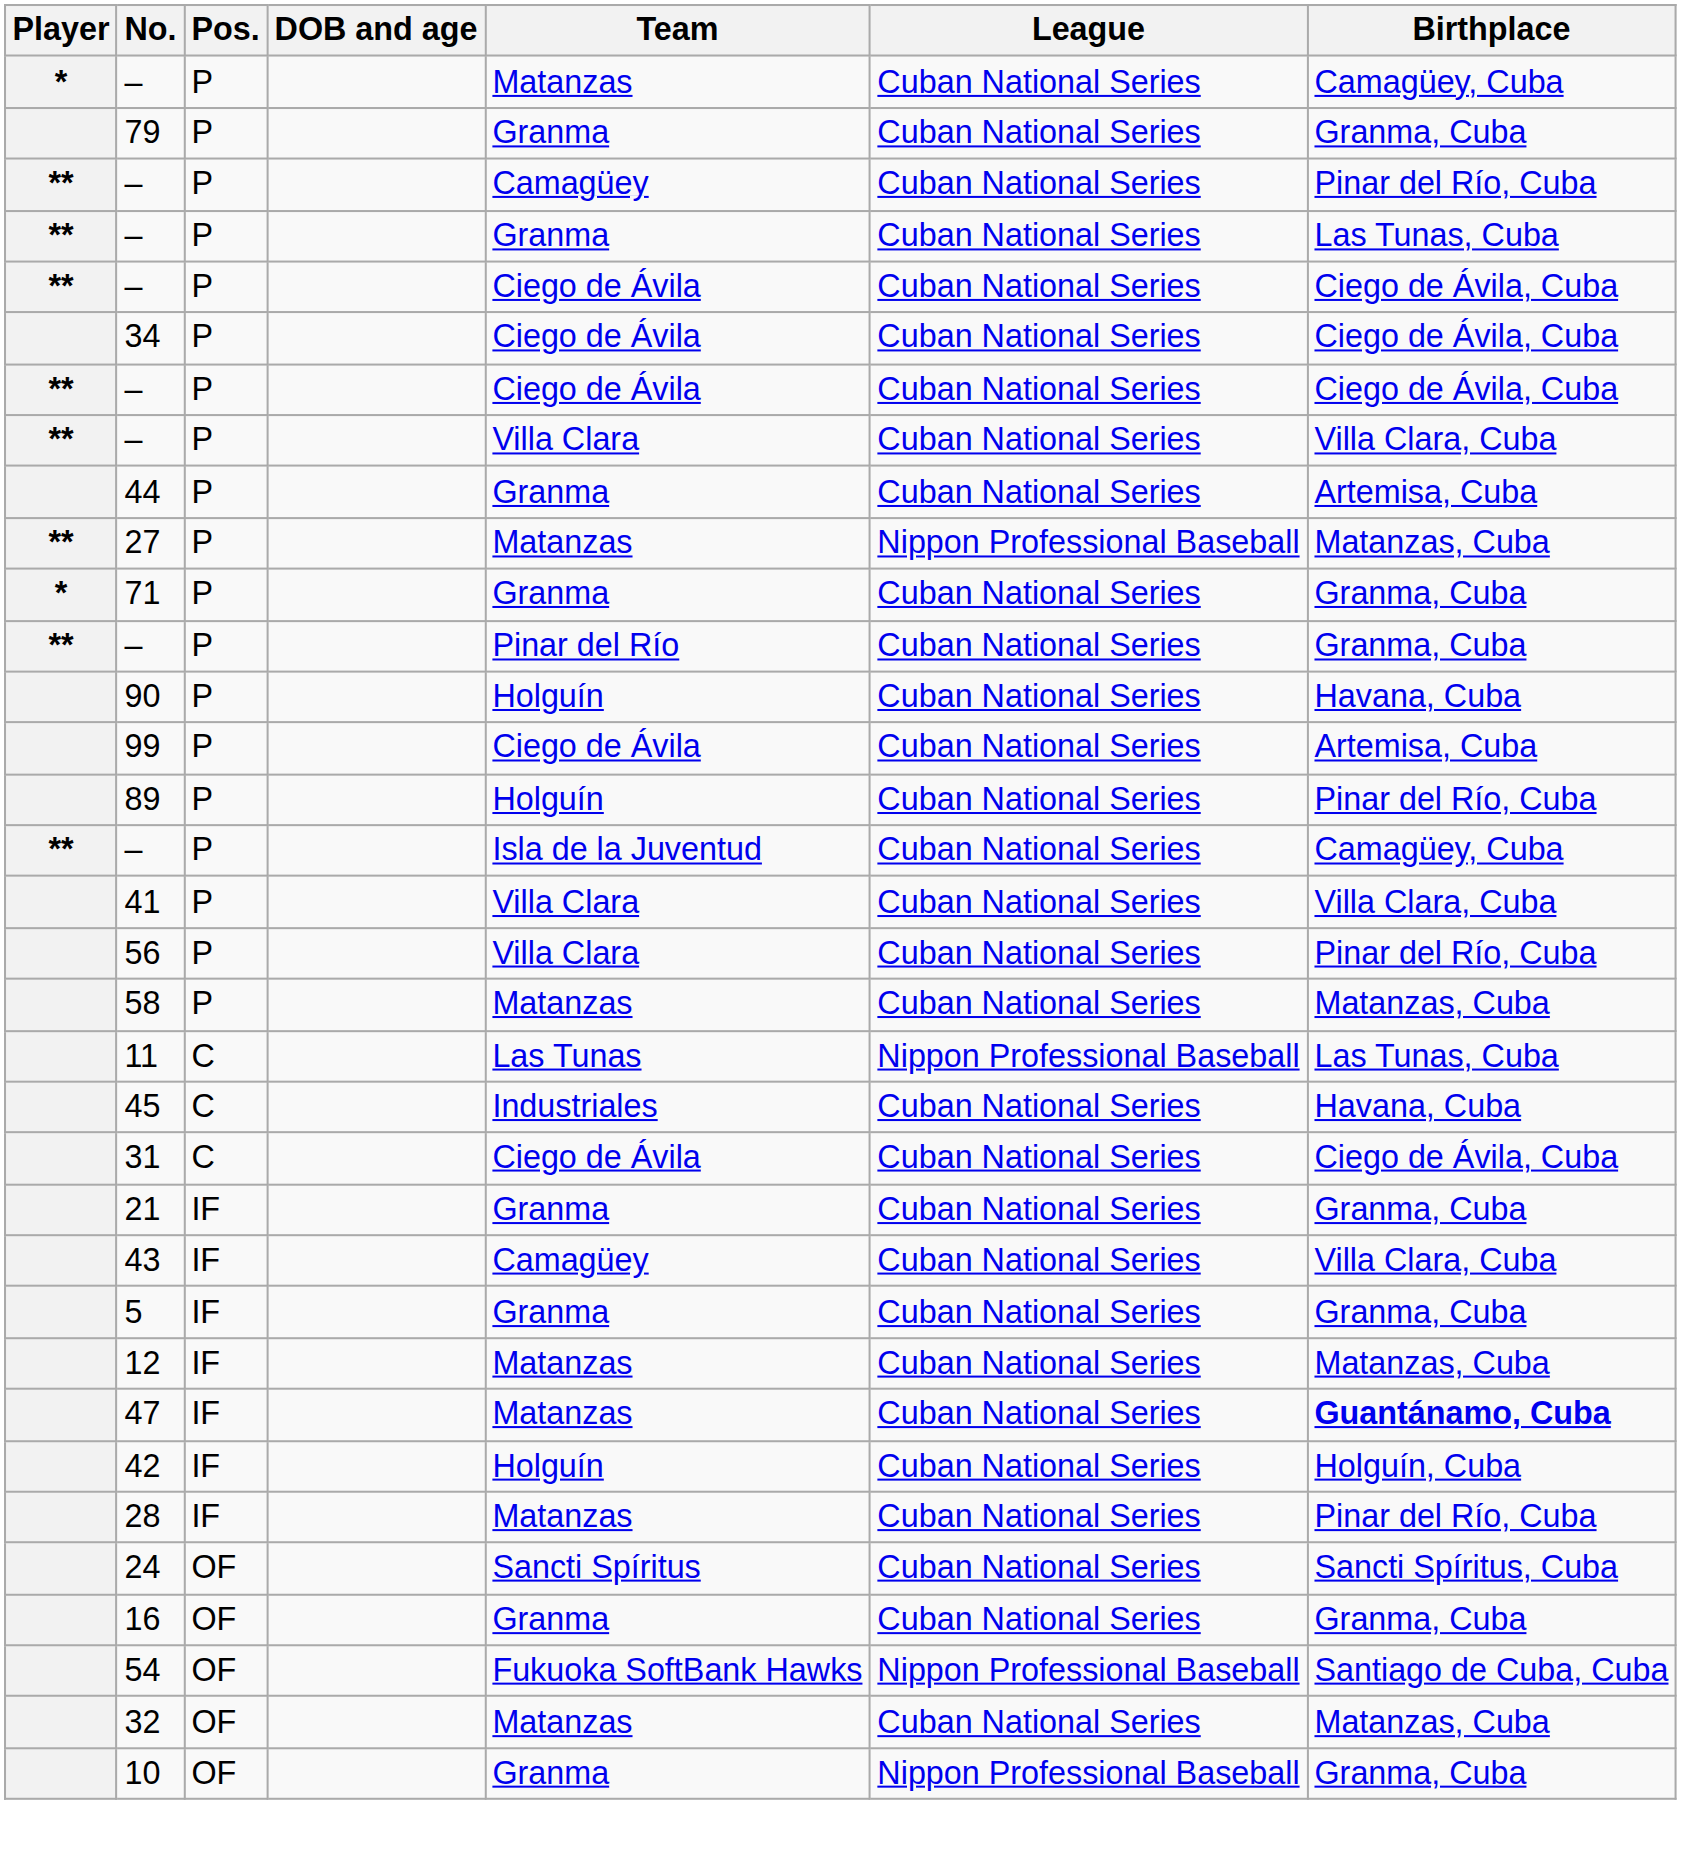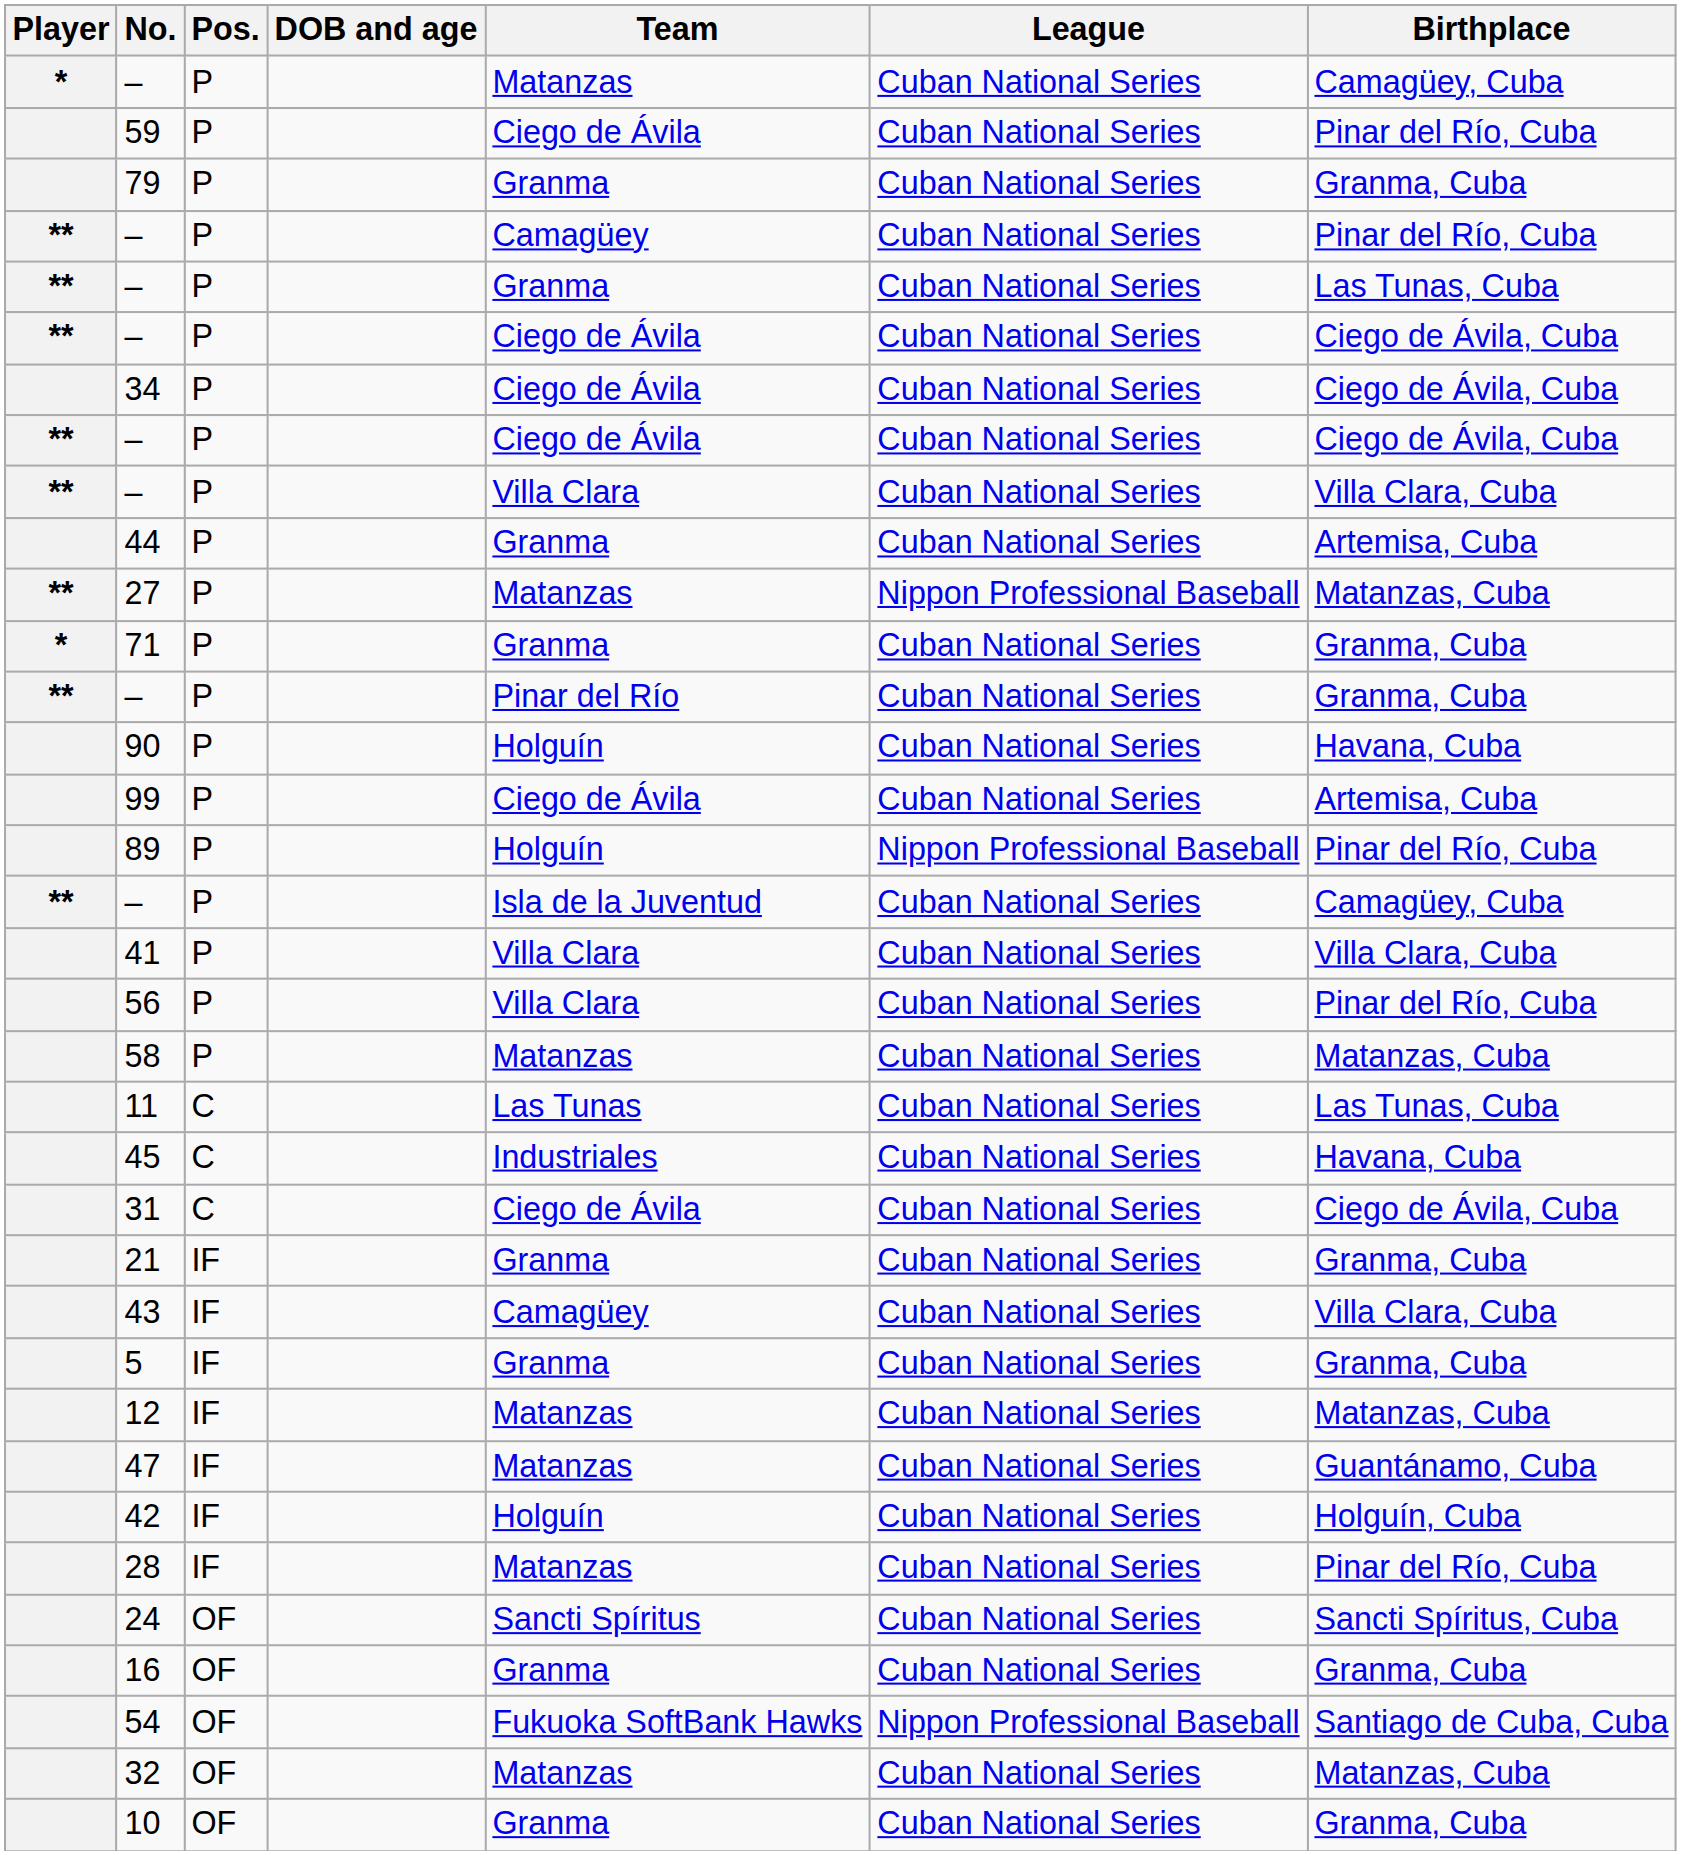 <table class="wikitable plainrowheaders sortable">
 <tr>
 <th scope="col">Player</th>
 <th scope="col">No.</th>
 <th scope="col">Pos.</th>
 <th scope="col">DOB and age</th>
 <th scope="col">Team</th>
 <th scope="col">League</th>
 <th scope="col">Birthplace</th>
 </tr>
 <tr>
 <th scope="row">*</th>
 <td>–</td>
 <td>P</td>
 <td></td>
 <td> <a href='#'>Matanzas</a></td>
 <td><a href='#'>Cuban National Series</a></td>
 <td> <a href='#'>Camagüey, Cuba</a></td>
+</tr>
+<tr>
+<th scope="row"></th>
+<td>59</td>
+<td>P</td>
+<td></td>
+<td> <a href='#'>Ciego de Ávila</a></td>
+<td><a href='#'>Cuban National Series</a></td>
+<td> <a href='#'>Pinar del Río, Cuba</a></td>
 </tr>
 <tr>
 <th scope="row"></th>
 <td>79</td>
 <td>P</td>
 <td></td>
 <td> <a href='#'>Granma</a></td>
 <td><a href='#'>Cuban National Series</a></td>
 <td> <a href='#'>Granma, Cuba</a></td>
 </tr>
 <tr>
 <th scope="row">**</th>
 <td>–</td>
 <td>P</td>
 <td></td>
 <td> <a href='#'>Camagüey</a></td>
 <td><a href='#'>Cuban National Series</a></td>
 <td> <a href='#'>Pinar del Río, Cuba</a></td>
 </tr>
 <tr>
 <th scope="row">**</th>
 <td>–</td>
 <td>P</td>
 <td></td>
 <td> <a href='#'>Granma</a></td>
 <td><a href='#'>Cuban National Series</a></td>
 <td> <a href='#'>Las Tunas, Cuba</a></td>
 </tr>
 <tr>
 <th scope="row">**</th>
 <td>–</td>
 <td>P</td>
 <td></td>
 <td> <a href='#'>Ciego de Ávila</a></td>
 <td><a href='#'>Cuban National Series</a></td>
 <td> <a href='#'>Ciego de Ávila, Cuba</a></td>
 </tr>
 <tr>
 <th scope="row"></th>
 <td>34</td>
 <td>P</td>
 <td></td>
 <td> <a href='#'>Ciego de Ávila</a></td>
 <td><a href='#'>Cuban National Series</a></td>
 <td> <a href='#'>Ciego de Ávila, Cuba</a></td>
 </tr>
 <tr>
 <th scope="row">**</th>
 <td>–</td>
 <td>P</td>
 <td></td>
 <td> <a href='#'>Ciego de Ávila</a></td>
 <td><a href='#'>Cuban National Series</a></td>
 <td> <a href='#'>Ciego de Ávila, Cuba</a></td>
 </tr>
 <tr>
 <th scope="row">**</th>
 <td>–</td>
 <td>P</td>
 <td></td>
 <td> <a href='#'>Villa Clara</a></td>
 <td><a href='#'>Cuban National Series</a></td>
 <td> <a href='#'>Villa Clara, Cuba</a></td>
 </tr>
 <tr>
 <th scope="row"></th>
 <td>44</td>
 <td>P</td>
 <td></td>
 <td> <a href='#'>Granma</a></td>
 <td><a href='#'>Cuban National Series</a></td>
 <td> <a href='#'>Artemisa, Cuba</a></td>
 </tr>
 <tr>
 <th scope="row">**</th>
 <td>27</td>
 <td>P</td>
 <td></td>
 <td> <a href='#'>Matanzas</a></td>
 <td><a href='#'>Nippon Professional Baseball</a></td>
 <td> <a href='#'>Matanzas, Cuba</a></td>
 </tr>
 <tr>
 <th scope="row">*</th>
 <td>71</td>
 <td>P</td>
 <td></td>
 <td> <a href='#'>Granma</a></td>
 <td><a href='#'>Cuban National Series</a></td>
 <td> <a href='#'>Granma, Cuba</a></td>
 </tr>
 <tr>
 <th scope="row">**</th>
 <td>–</td>
 <td>P</td>
 <td></td>
 <td> <a href='#'>Pinar del Río</a></td>
 <td><a href='#'>Cuban National Series</a></td>
 <td> <a href='#'>Granma, Cuba</a></td>
 </tr>
 <tr>
 <th scope="row"></th>
 <td>90</td>
 <td>P</td>
 <td></td>
 <td> <a href='#'>Holguín</a></td>
 <td><a href='#'>Cuban National Series</a></td>
 <td> <a href='#'>Havana, Cuba</a></td>
 </tr>
 <tr>
 <th scope="row"></th>
 <td>99</td>
 <td>P</td>
 <td></td>
 <td> <a href='#'>Ciego de Ávila</a></td>
 <td><a href='#'>Cuban National Series</a></td>
 <td> <a href='#'>Artemisa, Cuba</a></td>
 </tr>
 <tr>
 <th scope="row"></th>
 <td>89</td>
 <td>P</td>
 <td></td>
 <td> <a href='#'>Holguín</a></td>
-<td><a href='#'>Cuban National Series</a></td>
+<td><a href='#'>Nippon Professional Baseball</a></td>
 <td> <a href='#'>Pinar del Río, Cuba</a></td>
 </tr>
 <tr>
 <th scope="row">**</th>
 <td>–</td>
 <td>P</td>
 <td></td>
 <td> <a href='#'>Isla de la Juventud</a></td>
 <td><a href='#'>Cuban National Series</a></td>
 <td> <a href='#'>Camagüey, Cuba</a></td>
 </tr>
 <tr>
 <th scope="row"></th>
 <td>41</td>
 <td>P</td>
 <td></td>
 <td> <a href='#'>Villa Clara</a></td>
 <td><a href='#'>Cuban National Series</a></td>
 <td> <a href='#'>Villa Clara, Cuba</a></td>
 </tr>
 <tr>
 <th scope="row"></th>
 <td>56</td>
 <td>P</td>
 <td></td>
 <td> <a href='#'>Villa Clara</a></td>
 <td><a href='#'>Cuban National Series</a></td>
 <td> <a href='#'>Pinar del Río, Cuba</a></td>
 </tr>
 <tr>
 <th scope="row"></th>
 <td>58</td>
 <td>P</td>
 <td></td>
 <td> <a href='#'>Matanzas</a></td>
 <td><a href='#'>Cuban National Series</a></td>
 <td> <a href='#'>Matanzas, Cuba</a></td>
 </tr>
 <tr>
 <th scope="row"></th>
 <td>11</td>
 <td>C</td>
 <td></td>
 <td> <a href='#'>Las Tunas</a></td>
-<td><a href='#'>Nippon Professional Baseball</a></td>
+<td><a href='#'>Cuban National Series</a></td>
 <td> <a href='#'>Las Tunas, Cuba</a></td>
 </tr>
 <tr>
 <th scope="row"></th>
 <td>45</td>
 <td>C</td>
 <td></td>
 <td> <a href='#'>Industriales</a></td>
 <td><a href='#'>Cuban National Series</a></td>
 <td> <a href='#'>Havana, Cuba</a></td>
 </tr>
 <tr>
 <th scope="row"></th>
 <td>31</td>
 <td>C</td>
 <td></td>
 <td> <a href='#'>Ciego de Ávila</a></td>
 <td><a href='#'>Cuban National Series</a></td>
 <td> <a href='#'>Ciego de Ávila, Cuba</a></td>
 </tr>
 <tr>
 <th scope="row"></th>
 <td>21</td>
 <td>IF</td>
 <td></td>
 <td> <a href='#'>Granma</a></td>
 <td><a href='#'>Cuban National Series</a></td>
 <td> <a href='#'>Granma, Cuba</a></td>
 </tr>
 <tr>
 <th scope="row"></th>
 <td>43</td>
 <td>IF</td>
 <td></td>
 <td> <a href='#'>Camagüey</a></td>
 <td><a href='#'>Cuban National Series</a></td>
 <td> <a href='#'>Villa Clara, Cuba</a></td>
 </tr>
 <tr>
 <th scope="row"></th>
 <td>5</td>
 <td>IF</td>
 <td></td>
 <td> <a href='#'>Granma</a></td>
 <td><a href='#'>Cuban National Series</a></td>
 <td> <a href='#'>Granma, Cuba</a></td>
 </tr>
 <tr>
 <th scope="row"></th>
 <td>12</td>
 <td>IF</td>
 <td></td>
 <td> <a href='#'>Matanzas</a></td>
 <td><a href='#'>Cuban National Series</a></td>
 <td> <a href='#'>Matanzas, Cuba</a></td>
 </tr>
 <tr>
 <th scope="row"></th>
 <td>47</td>
 <td>IF</td>
 <td></td>
 <td> <a href='#'>Matanzas</a></td>
 <td><a href='#'>Cuban National Series</a></td>
-<td><strong> <a href='#'>Guantánamo, Cuba</a></strong></td>
+<td> <a href='#'>Guantánamo, Cuba</a></td>
 </tr>
 <tr>
 <th scope="row"></th>
 <td>42</td>
 <td>IF</td>
 <td></td>
 <td> <a href='#'>Holguín</a></td>
 <td><a href='#'>Cuban National Series</a></td>
 <td> <a href='#'>Holguín, Cuba</a></td>
 </tr>
 <tr>
 <th scope="row"></th>
 <td>28</td>
 <td>IF</td>
 <td></td>
 <td> <a href='#'>Matanzas</a></td>
 <td><a href='#'>Cuban National Series</a></td>
 <td> <a href='#'>Pinar del Río, Cuba</a></td>
 </tr>
 <tr>
 <th scope="row"></th>
 <td>24</td>
 <td>OF</td>
 <td></td>
 <td> <a href='#'>Sancti Spíritus</a></td>
 <td><a href='#'>Cuban National Series</a></td>
 <td> <a href='#'>Sancti Spíritus, Cuba</a></td>
 </tr>
 <tr>
 <th scope="row"></th>
 <td>16</td>
 <td>OF</td>
 <td></td>
 <td> <a href='#'>Granma</a></td>
 <td><a href='#'>Cuban National Series</a></td>
 <td> <a href='#'>Granma, Cuba</a></td>
 </tr>
 <tr>
 <th scope="row"></th>
 <td>54</td>
 <td>OF</td>
 <td></td>
 <td> <a href='#'>Fukuoka SoftBank Hawks</a></td>
 <td><a href='#'>Nippon Professional Baseball</a></td>
 <td> <a href='#'>Santiago de Cuba, Cuba</a></td>
 </tr>
 <tr>
 <th scope="row"></th>
 <td>32</td>
 <td>OF</td>
 <td></td>
 <td> <a href='#'>Matanzas</a></td>
 <td><a href='#'>Cuban National Series</a></td>
 <td> <a href='#'>Matanzas, Cuba</a></td>
 </tr>
 <tr>
 <th scope="row"></th>
 <td>10</td>
 <td>OF</td>
 <td></td>
 <td> <a href='#'>Granma</a></td>
-<td><a href='#'>Nippon Professional Baseball</a></td>
+<td><a href='#'>Cuban National Series</a></td>
 <td> <a href='#'>Granma, Cuba</a></td>
 </tr>
 </table>
